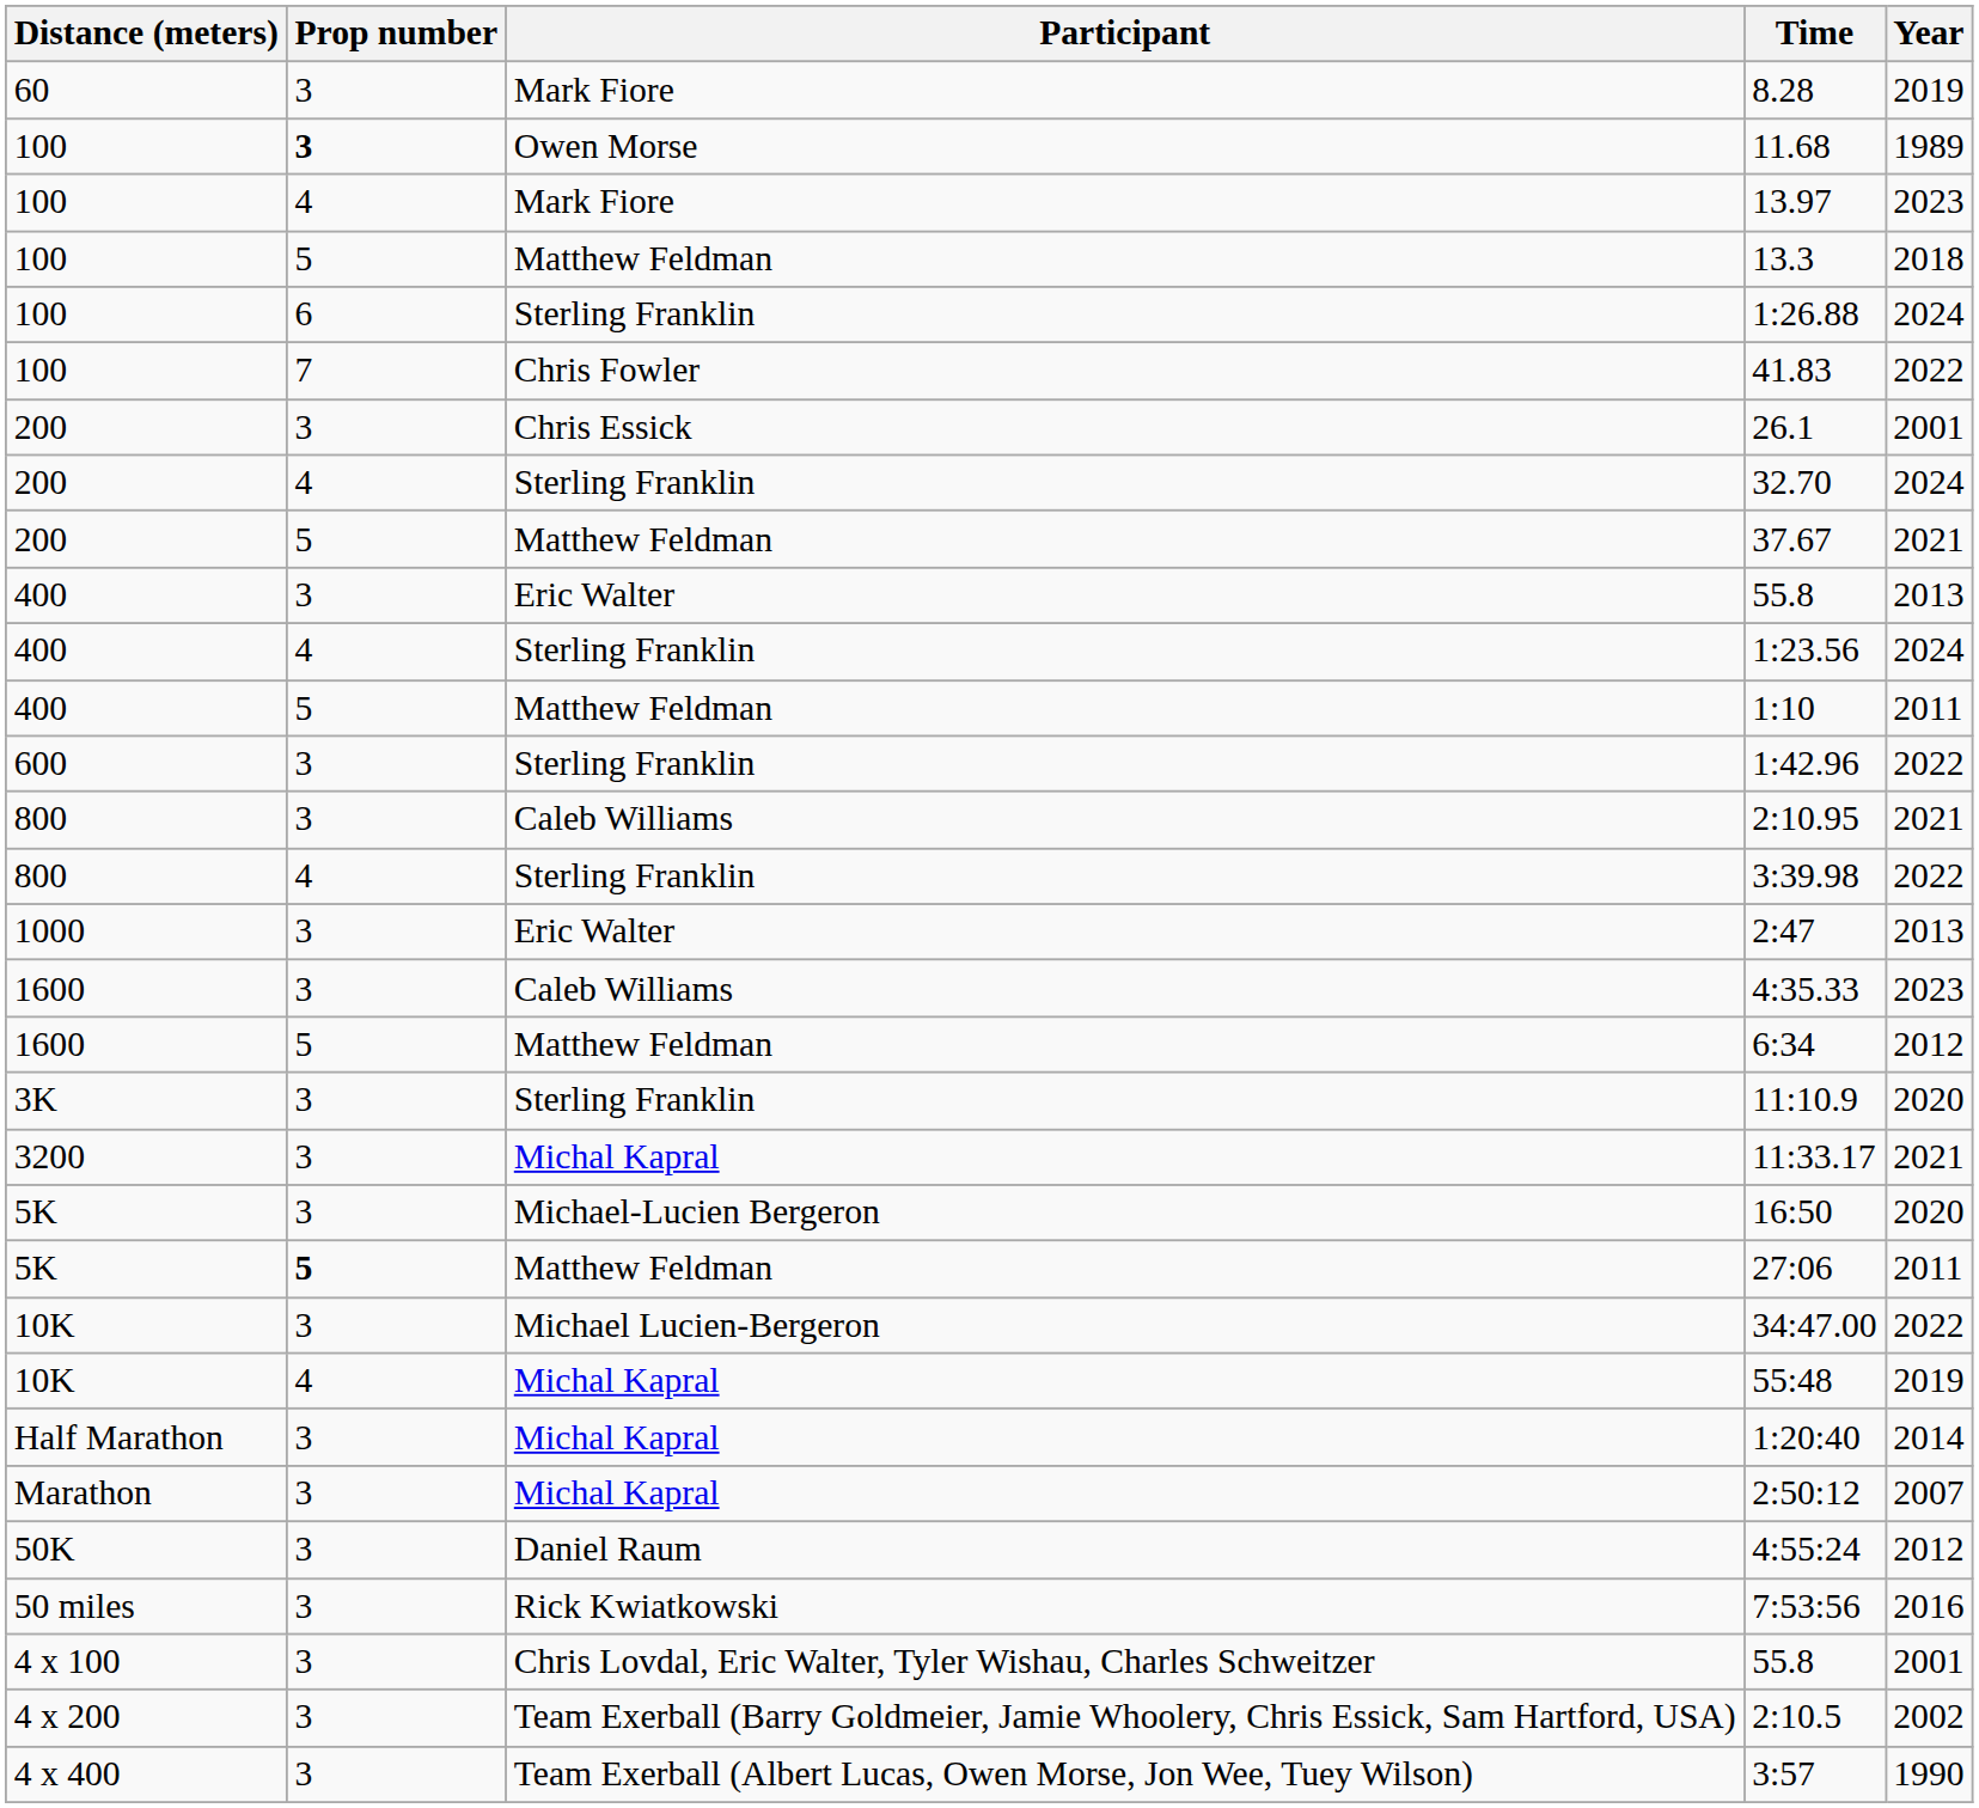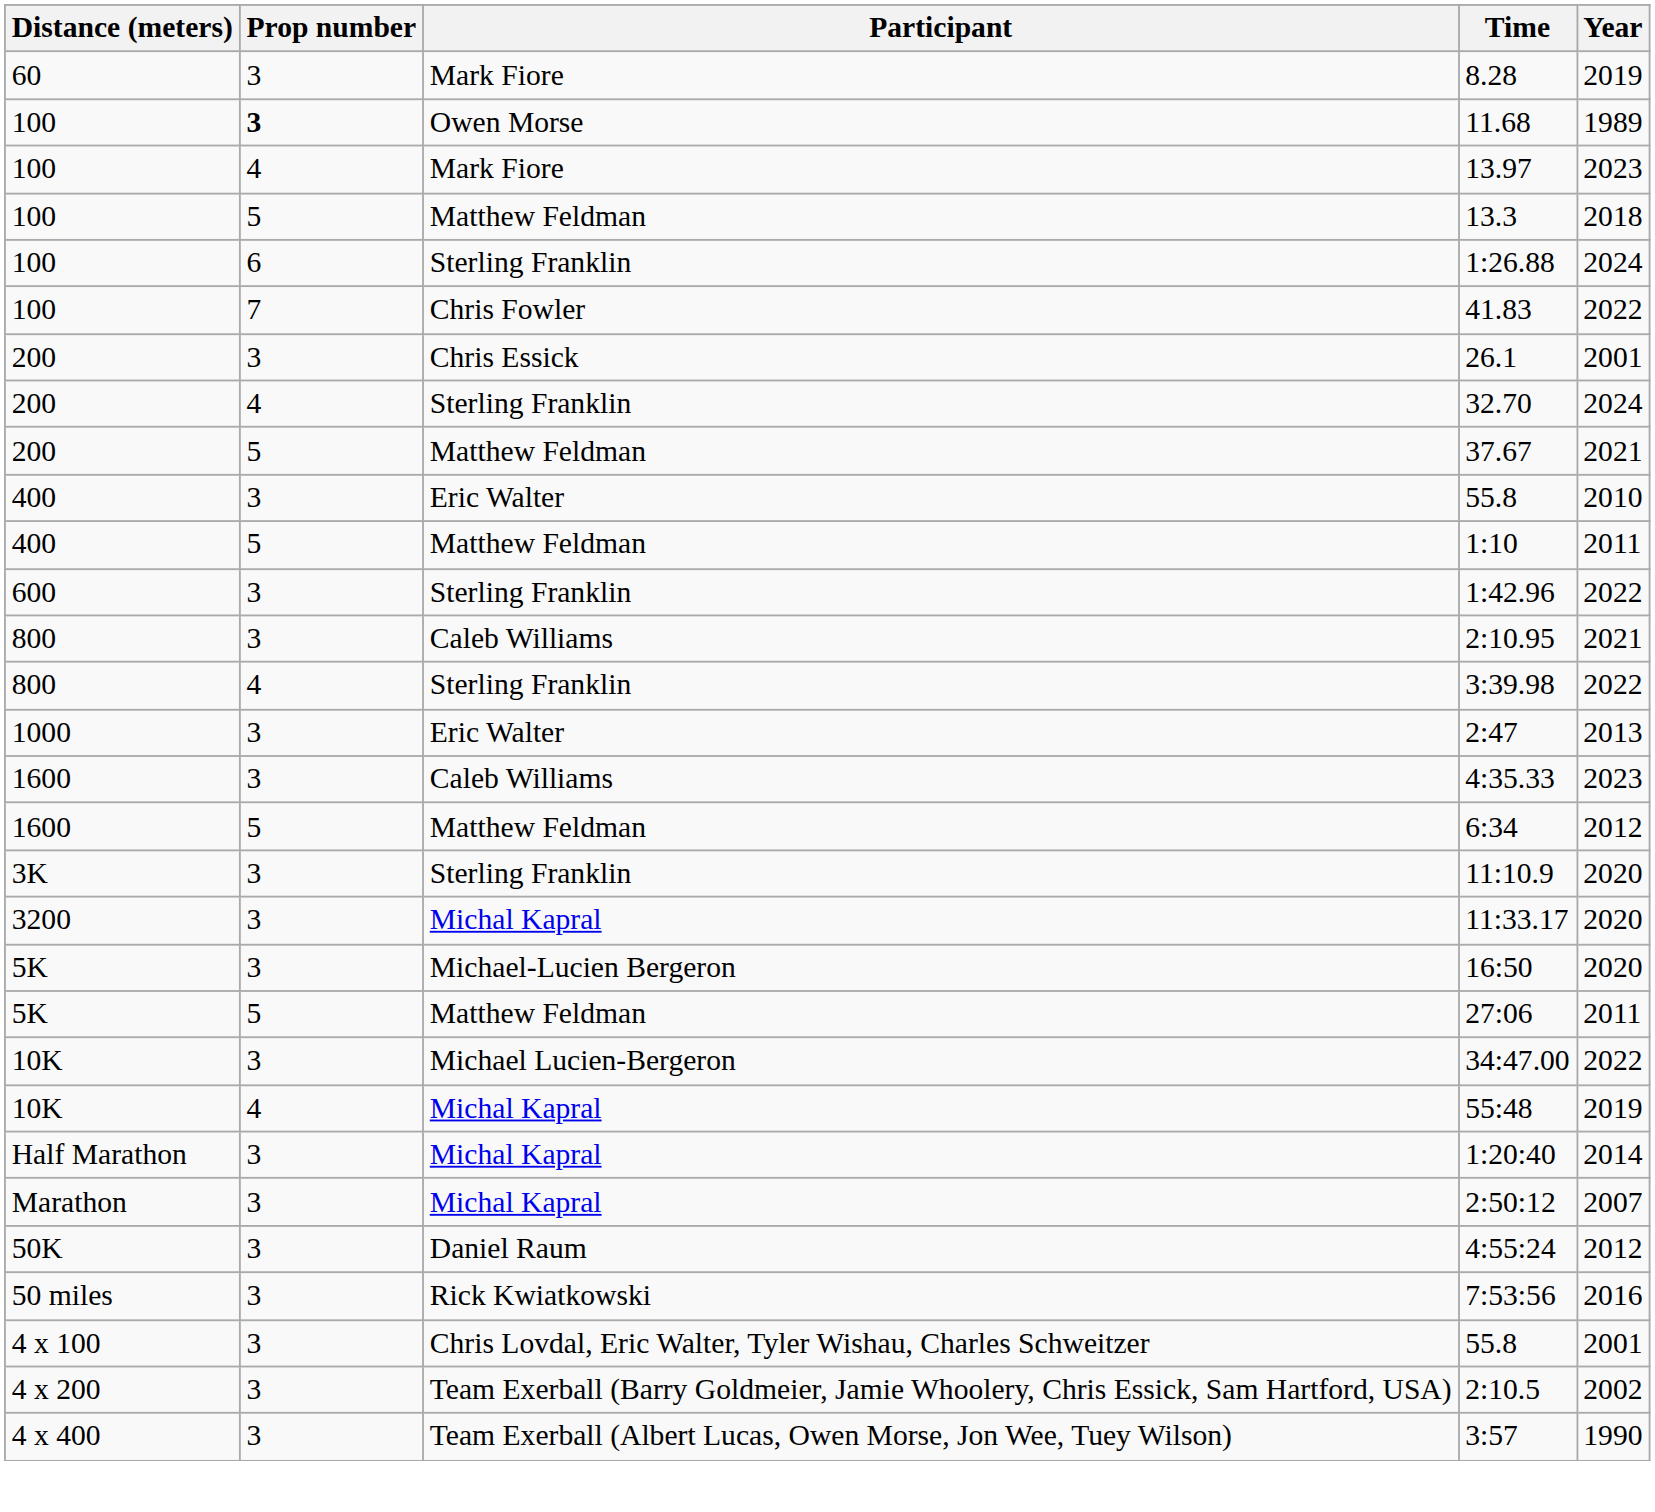 <table class="wikitable">
 <tr>
 <th>Distance (meters)</th>
 <th>Prop number</th>
 <th>Participant</th>
 <th>Time</th>
 <th>Year</th>
 </tr>
 <tr>
 <td>60</td>
 <td>3</td>
 <td>Mark Fiore</td>
 <td>8.28</td>
 <td>2019</td>
 </tr>
 <tr>
 <td>100</td>
 <td><strong>3</strong></td>
 <td>Owen Morse</td>
 <td>11.68</td>
 <td>1989</td>
 </tr>
 <tr>
 <td>100</td>
 <td>4</td>
 <td>Mark Fiore</td>
 <td>13.97</td>
 <td>2023</td>
 </tr>
 <tr>
 <td>100</td>
 <td>5</td>
 <td>Matthew Feldman</td>
 <td>13.3</td>
 <td>2018</td>
 </tr>
 <tr>
 <td>100</td>
 <td>6</td>
 <td>Sterling Franklin</td>
 <td>1:26.88</td>
 <td>2024</td>
 </tr>
 <tr>
 <td>100</td>
 <td>7</td>
 <td>Chris Fowler</td>
 <td>41.83</td>
 <td>2022</td>
 </tr>
 <tr>
 <td>200</td>
 <td>3</td>
 <td>Chris Essick</td>
 <td>26.1</td>
 <td>2001</td>
 </tr>
 <tr>
 <td>200</td>
 <td>4</td>
 <td>Sterling Franklin</td>
 <td>32.70</td>
 <td>2024</td>
 </tr>
 <tr>
 <td>200</td>
 <td>5</td>
 <td>Matthew Feldman</td>
 <td>37.67</td>
 <td>2021</td>
 </tr>
 <tr>
 <td>400</td>
 <td>3</td>
 <td>Eric Walter</td>
 <td>55.8</td>
-<td>2013</td>
-</tr>
-<tr>
-<td>400</td>
-<td>4</td>
-<td>Sterling Franklin</td>
-<td>1:23.56</td>
-<td>2024</td>
+<td>2010</td>
 </tr>
 <tr>
 <td>400</td>
 <td>5</td>
 <td>Matthew Feldman</td>
 <td>1:10</td>
 <td>2011</td>
 </tr>
 <tr>
 <td>600</td>
 <td>3</td>
 <td>Sterling Franklin</td>
 <td>1:42.96</td>
 <td>2022</td>
 </tr>
 <tr>
 <td>800</td>
 <td>3</td>
 <td>Caleb Williams</td>
 <td>2:10.95</td>
 <td>2021</td>
 </tr>
 <tr>
 <td>800</td>
 <td>4</td>
 <td>Sterling Franklin</td>
 <td>3:39.98</td>
 <td>2022</td>
 </tr>
 <tr>
 <td>1000</td>
 <td>3</td>
 <td>Eric Walter</td>
 <td>2:47</td>
 <td>2013</td>
 </tr>
 <tr>
 <td>1600</td>
 <td>3</td>
 <td>Caleb Williams</td>
 <td>4:35.33</td>
 <td>2023</td>
 </tr>
 <tr>
 <td>1600</td>
 <td>5</td>
 <td>Matthew Feldman</td>
 <td>6:34</td>
 <td>2012</td>
 </tr>
 <tr>
 <td>3K</td>
 <td>3</td>
 <td>Sterling Franklin</td>
 <td>11:10.9</td>
 <td>2020</td>
 </tr>
 <tr>
 <td>3200</td>
 <td>3</td>
 <td><a href='#'>Michal Kapral</a></td>
 <td>11:33.17</td>
-<td>2021</td>
+<td>2020</td>
 </tr>
 <tr>
 <td>5K</td>
 <td>3</td>
 <td>Michael-Lucien Bergeron</td>
 <td>16:50</td>
 <td>2020</td>
 </tr>
 <tr>
 <td>5K</td>
-<td><strong>5</strong></td>
+<td>5</td>
 <td>Matthew Feldman</td>
 <td>27:06</td>
 <td>2011</td>
 </tr>
 <tr>
 <td>10K</td>
 <td>3</td>
 <td>Michael Lucien-Bergeron</td>
 <td>34:47.00</td>
 <td>2022</td>
 </tr>
 <tr>
 <td>10K</td>
 <td>4</td>
 <td><a href='#'>Michal Kapral</a></td>
 <td>55:48</td>
 <td>2019</td>
 </tr>
 <tr>
 <td>Half Marathon</td>
 <td>3</td>
 <td><a href='#'>Michal Kapral</a></td>
 <td>1:20:40</td>
 <td>2014</td>
 </tr>
 <tr>
 <td>Marathon</td>
 <td>3</td>
 <td><a href='#'>Michal Kapral</a></td>
 <td>2:50:12</td>
 <td>2007</td>
 </tr>
 <tr>
 <td>50K</td>
 <td>3</td>
 <td>Daniel Raum</td>
 <td>4:55:24</td>
 <td>2012</td>
 </tr>
 <tr>
 <td>50 miles</td>
 <td>3</td>
 <td>Rick Kwiatkowski</td>
 <td>7:53:56</td>
 <td>2016</td>
 </tr>
 <tr>
 <td>4 x 100</td>
 <td>3</td>
 <td>Chris Lovdal, Eric Walter, Tyler Wishau, Charles Schweitzer</td>
 <td>55.8</td>
 <td>2001</td>
 </tr>
 <tr>
 <td>4 x 200</td>
 <td>3</td>
 <td>Team Exerball (Barry Goldmeier, Jamie Whoolery, Chris Essick, Sam Hartford, USA)</td>
 <td>2:10.5</td>
 <td>2002</td>
 </tr>
 <tr>
 <td>4 x 400</td>
 <td>3</td>
 <td>Team Exerball (Albert Lucas, Owen Morse, Jon Wee, Tuey Wilson)</td>
 <td>3:57</td>
 <td>1990</td>
 </tr>
 </table>
